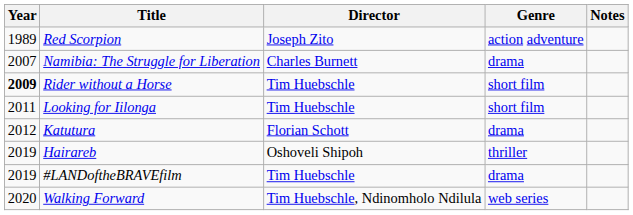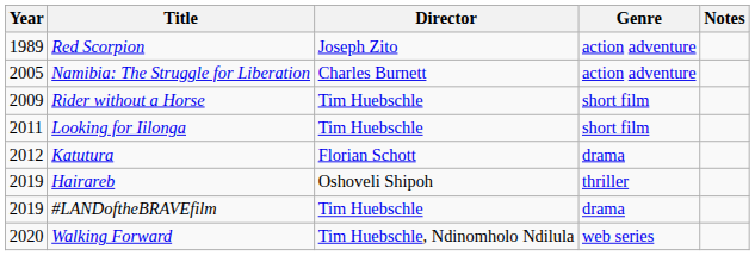 <table class="wikitable sortable">
 <tr>
 <th>Year</th>
 <th>Title</th>
 <th>Director</th>
 <th>Genre</th>
 <th class="unsortable">Notes</th>
 </tr>
 <tr>
 <td>1989</td>
 <td><em><a href='#'>Red Scorpion</a></em></td>
 <td><a href='#'>Joseph Zito</a></td>
 <td><a href='#'>action</a> <a href='#'>adventure</a></td>
 <td></td>
 </tr>
 <tr>
-<td>2007</td>
+<td>2005</td>
 <td><em><a href='#'>Namibia: The Struggle for Liberation</a></em></td>
 <td><a href='#'>Charles Burnett</a></td>
-<td><a href='#'>drama</a></td>
+<td><a href='#'>action</a> <a href='#'>adventure</a></td>
 <td></td>
 </tr>
 <tr>
-<td><strong>2009</strong></td>
+<td>2009</td>
 <td><em><a href='#'>Rider without a Horse</a></em></td>
 <td><a href='#'>Tim Huebschle</a></td>
 <td><a href='#'>short film</a></td>
 <td></td>
 </tr>
 <tr>
 <td>2011</td>
 <td><em><a href='#'>Looking for Iilonga</a></em></td>
 <td><a href='#'>Tim Huebschle</a></td>
 <td><a href='#'>short film</a></td>
 <td></td>
 </tr>
 <tr>
 <td>2012</td>
 <td><em><a href='#'>Katutura</a></em></td>
 <td><a href='#'>Florian Schott</a></td>
 <td><a href='#'>drama</a></td>
 <td></td>
 </tr>
 <tr>
 <td>2019</td>
 <td><em><a href='#'>Hairareb</a></em></td>
 <td>Oshoveli Shipoh</td>
 <td><a href='#'>thriller</a></td>
 <td></td>
 </tr>
 <tr>
 <td>2019</td>
 <td><em>#LANDoftheBRAVEfilm</em></td>
 <td><a href='#'>Tim Huebschle</a></td>
 <td><a href='#'>drama</a></td>
 <td></td>
 </tr>
 <tr>
 <td>2020</td>
 <td><em><a href='#'>Walking Forward</a></em></td>
 <td><a href='#'>Tim Huebschle</a>, Ndinomholo Ndilula</td>
 <td><a href='#'>web series</a></td>
 <td></td>
 </tr>
 </table>
